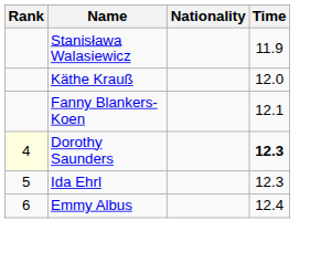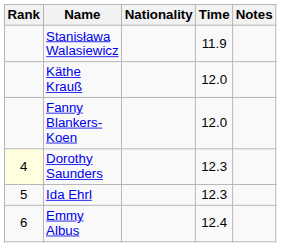 <table class="wikitable sortable" style="text-align:center;width: 50%">
 <tr>
 <th>Rank</th>
 <th>Name</th>
 <th>Nationality</th>
 <th>Time</th>
+<th>Notes</th>
 </tr>
 <tr>
 <td></td>
 <td align=left><a href='#'>Stanisława Walasiewicz</a></td>
 <td align=left></td>
 <td>11.9</td>
+<td></td>
 </tr>
 <tr>
 <td></td>
 <td align=left><a href='#'>Käthe Krauß</a></td>
 <td align=left></td>
 <td>12.0</td>
+<td></td>
 </tr>
 <tr>
 <td></td>
 <td align=left><a href='#'>Fanny Blankers-Koen</a></td>
 <td align=left></td>
-<td>12.1</td>
+<td>12.0</td>
+<td></td>
 </tr>
 <tr>
 <td style="background: lightyellow;">4</td>
 <td align=left><a href='#'>Dorothy Saunders</a></td>
 <td align=left></td>
-<td><strong>12.3</strong></td>
+<td>12.3</td>
+<td></td>
 </tr>
 <tr>
 <td>5</td>
 <td align=left><a href='#'>Ida Ehrl</a></td>
 <td align=left></td>
 <td>12.3</td>
+<td></td>
 </tr>
 <tr>
 <td>6</td>
 <td align=left><a href='#'>Emmy Albus</a></td>
 <td align=left></td>
 <td>12.4</td>
+<td></td>
 </tr>
 </table>
